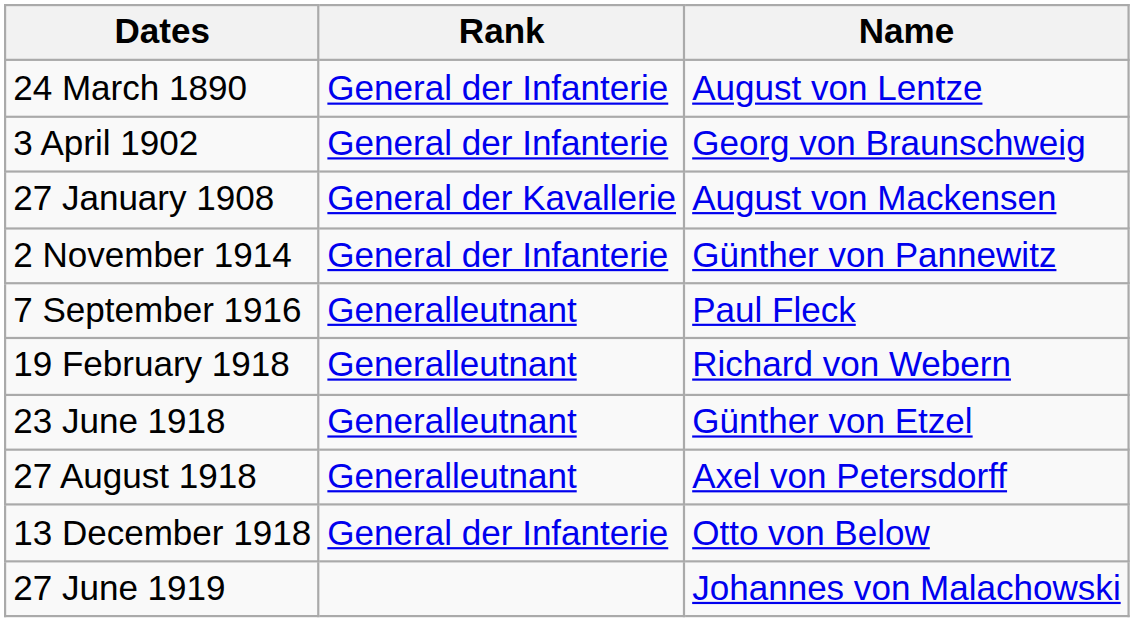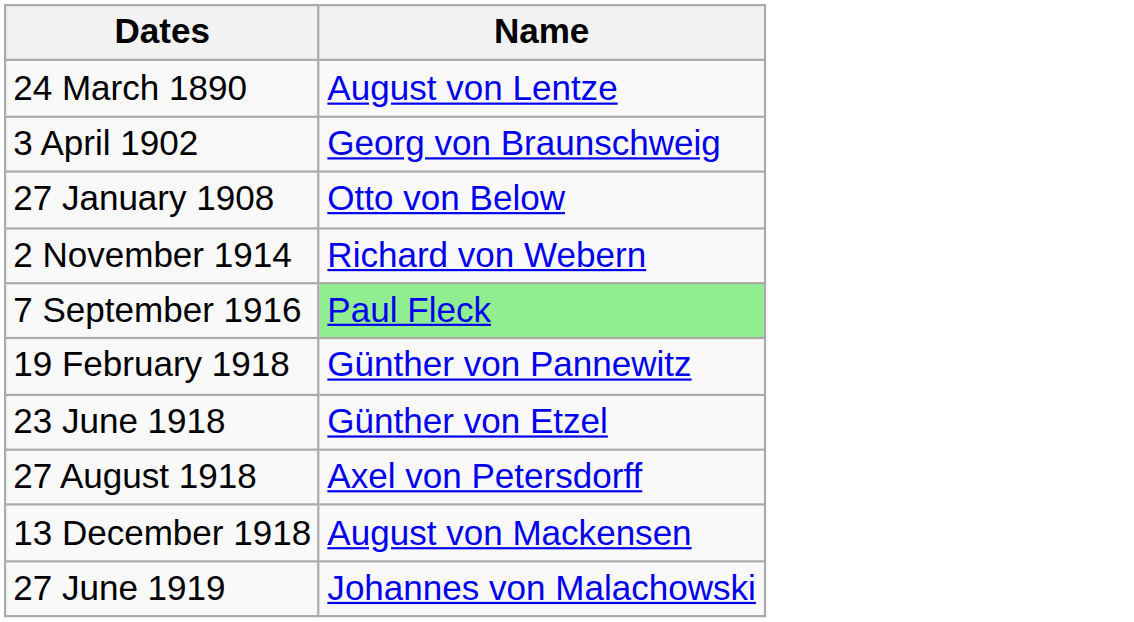 <table class="wikitable">
 <tr>
 <th>Dates</th>
-<th>Rank</th>
 <th>Name</th>
 </tr>
 <tr>
 <td>24 March 1890</td>
-<td><a href='#'>General der Infanterie</a></td>
 <td><a href='#'>August von Lentze</a></td>
 </tr>
 <tr>
 <td>3 April 1902</td>
-<td><a href='#'>General der Infanterie</a></td>
 <td><a href='#'>Georg von Braunschweig</a></td>
 </tr>
 <tr>
 <td>27 January 1908</td>
-<td><a href='#'>General der Kavallerie</a></td>
-<td><a href='#'>August von Mackensen</a></td>
+<td><a href='#'>Otto von Below</a></td>
 </tr>
 <tr>
 <td>2 November 1914</td>
-<td><a href='#'>General der Infanterie</a></td>
+<td><a href='#'>Richard von Webern</a></td>
+</tr>
+<tr>
+<td>7 September 1916</td>
+<td style="background: lightgreen;"><a href='#'>Paul Fleck</a></td>
+</tr>
+<tr>
+<td>19 February 1918</td>
 <td><a href='#'>Günther von Pannewitz</a></td>
 </tr>
 <tr>
-<td>7 September 1916</td>
-<td><a href='#'>Generalleutnant</a></td>
-<td><a href='#'>Paul Fleck</a></td>
-</tr>
-<tr>
-<td>19 February 1918</td>
-<td><a href='#'>Generalleutnant</a></td>
-<td><a href='#'>Richard von Webern</a></td>
-</tr>
-<tr>
 <td>23 June 1918</td>
-<td><a href='#'>Generalleutnant</a></td>
 <td><a href='#'>Günther von Etzel</a></td>
 </tr>
 <tr>
 <td>27 August 1918</td>
-<td><a href='#'>Generalleutnant</a></td>
 <td><a href='#'>Axel von Petersdorff</a></td>
 </tr>
 <tr>
 <td>13 December 1918</td>
-<td><a href='#'>General der Infanterie</a></td>
-<td><a href='#'>Otto von Below</a></td>
+<td><a href='#'>August von Mackensen</a></td>
 </tr>
 <tr>
 <td>27 June 1919</td>
-<td></td>
 <td><a href='#'>Johannes von Malachowski</a></td>
 </tr>
 </table>
